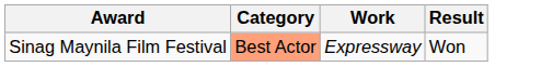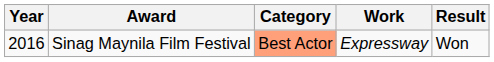 <table class="wikitable">
 <tr>
+<th>Year</th>
 <th>Award</th>
 <th>Category</th>
 <th>Work</th>
 <th>Result</th>
 </tr>
 <tr>
+<td>2016</td>
 <td>Sinag Maynila Film Festival</td>
 <td style="background: lightsalmon;">Best Actor</td>
 <td><em>Expressway</em></td>
 <td>Won</td>
 </tr>
 </table>
